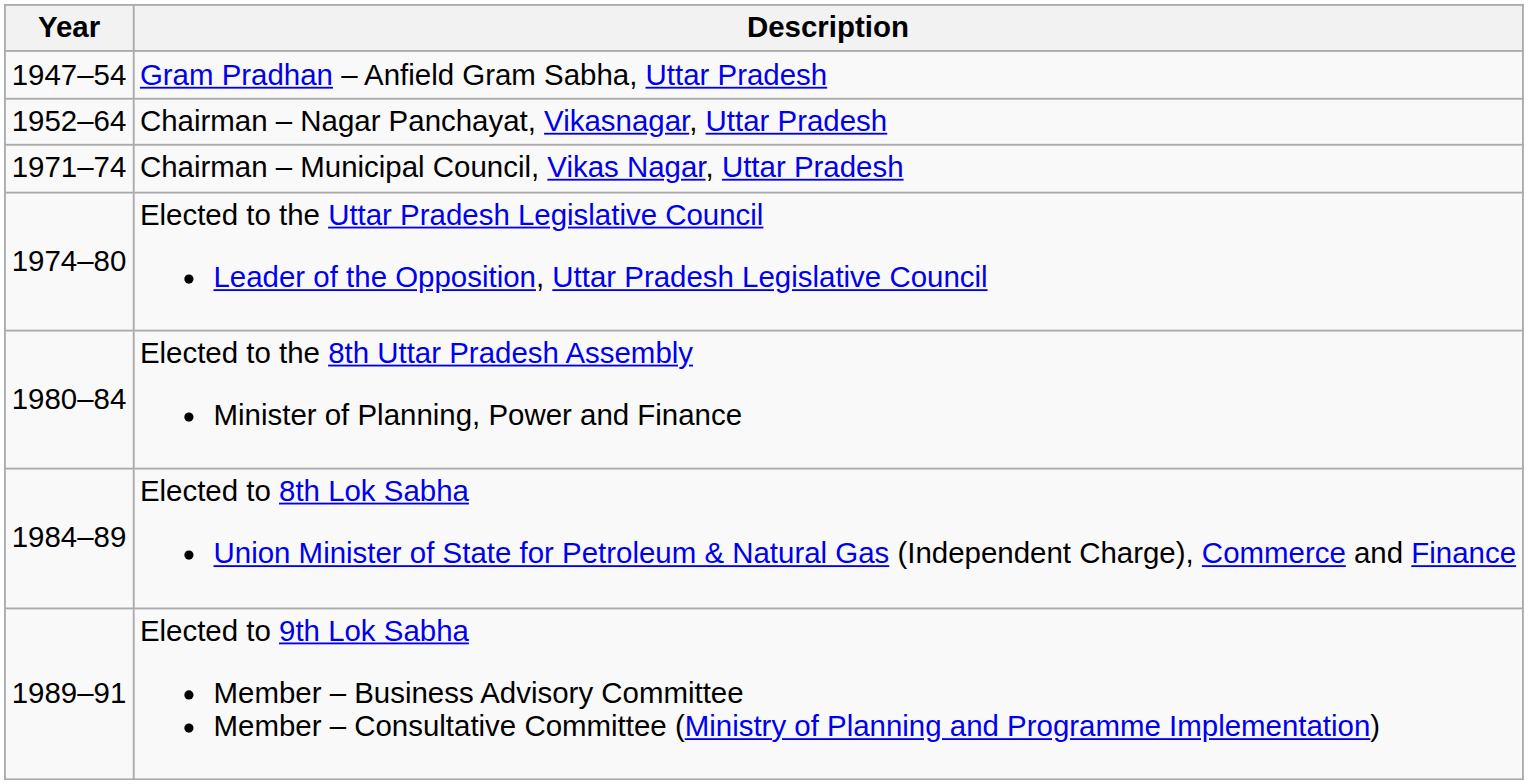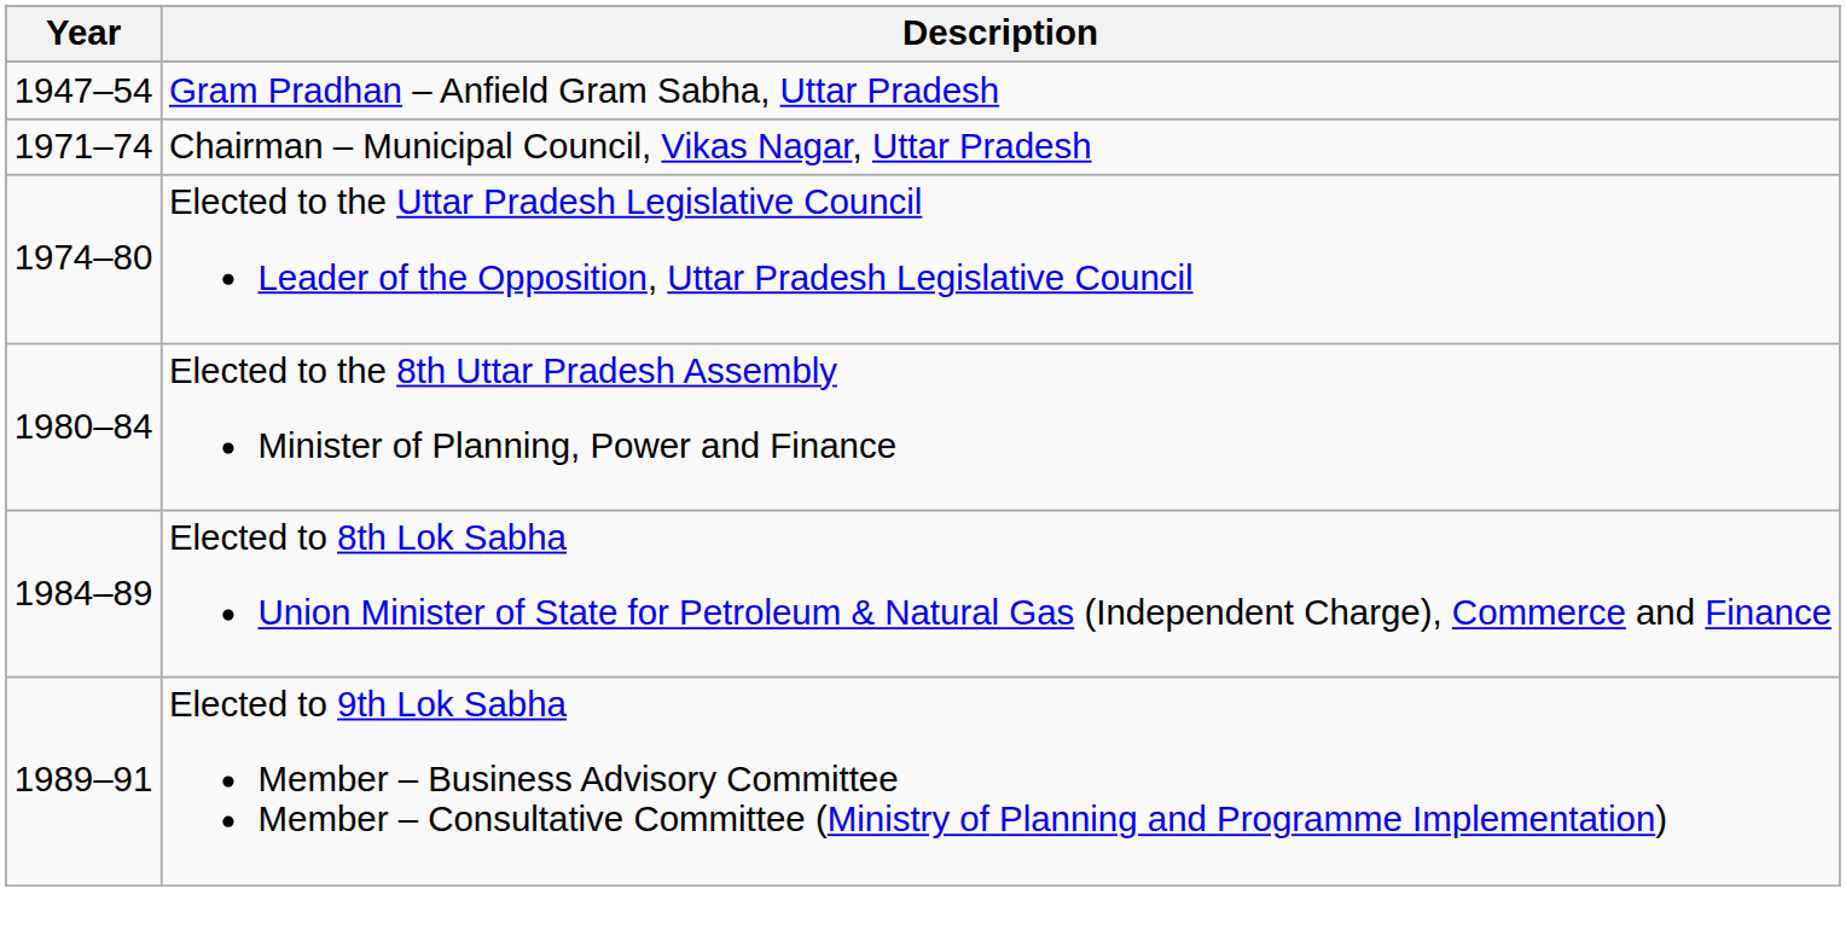 <table class="wikitable">
 <tr>
 <th>Year</th>
 <th>Description</th>
 </tr>
 <tr>
 <td>1947–54</td>
 <td><a href='#'>Gram Pradhan</a> – Anfield Gram Sabha, <a href='#'>Uttar Pradesh</a></td>
-</tr>
-<tr>
-<td>1952–64</td>
-<td>Chairman – Nagar Panchayat, <a href='#'>Vikasnagar</a>, <a href='#'>Uttar Pradesh</a></td>
 </tr>
 <tr>
 <td>1971–74</td>
 <td>Chairman – Municipal Council, <a href='#'>Vikas Nagar</a>, <a href='#'>Uttar Pradesh</a></td>
 </tr>
 <tr>
 <td>1974–80</td>
 <td>Elected to the <a href='#'>Uttar Pradesh Legislative Council</a><br><ul><li><a href='#'>Leader of the Opposition</a>, <a href='#'>Uttar Pradesh Legislative Council</a></li></ul></td>
 </tr>
 <tr>
 <td>1980–84</td>
 <td>Elected to the <a href='#'>8th Uttar Pradesh Assembly</a><br><ul><li>Minister of Planning, Power and Finance</li></ul></td>
 </tr>
 <tr>
 <td>1984–89</td>
 <td>Elected to <a href='#'>8th Lok Sabha</a><br><ul><li><a href='#'>Union Minister of State for Petroleum & Natural Gas</a> (Independent Charge), <a href='#'>Commerce</a> and <a href='#'>Finance</a></li></ul></td>
 </tr>
 <tr>
 <td>1989–91</td>
 <td>Elected to <a href='#'>9th Lok Sabha</a><br><ul><li>Member – Business Advisory Committee</li><li>Member – Consultative Committee (<a href='#'>Ministry of Planning and Programme Implementation</a>)</li></ul></td>
 </tr>
 <tr>
 </tr>
 </table>
